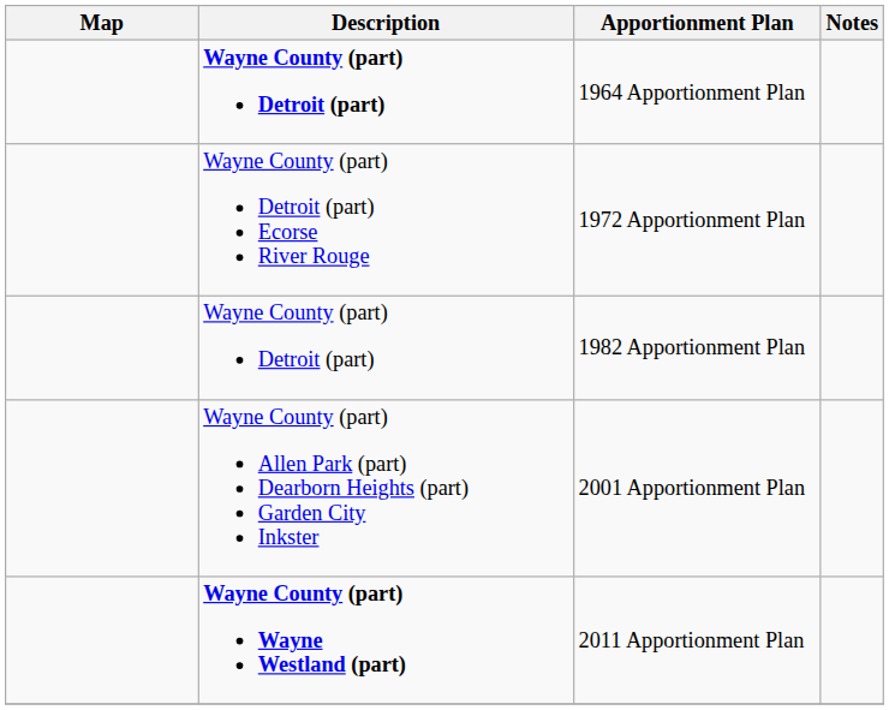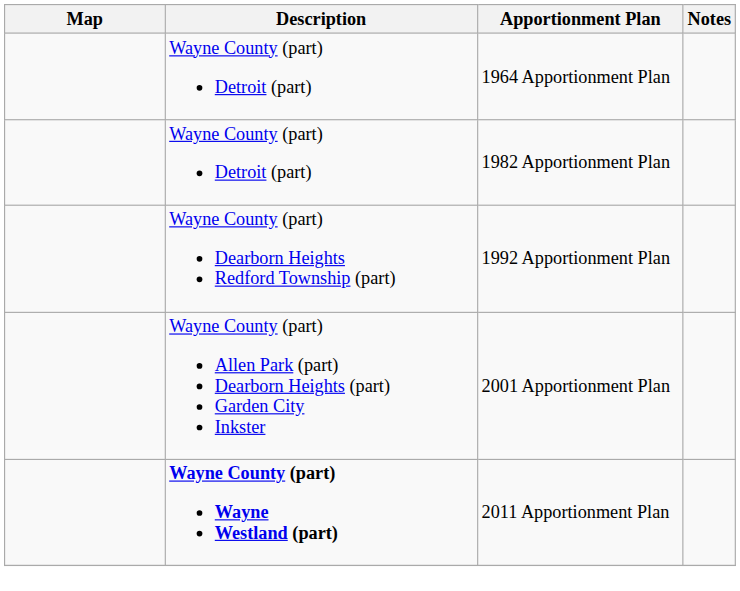 <table class="wikitable sortable">
 <tr>
 <th style="width:100pt;">Map</th>
 <th style="width:200pt;">Description</th>
 <th style="width:130pt;">Apportionment Plan</th>
 <th style="width:15pt;">Notes</th>
 </tr>
 <tr>
 <td></td>
-<td><strong><a href='#'>Wayne County</a> (part)<br><ul><li><a href='#'>Detroit</a> (part)</li></ul></strong></td>
+<td><a href='#'>Wayne County</a> (part)<br><ul><li><a href='#'>Detroit</a> (part)</li></ul></td>
 <td>1964 Apportionment Plan</td>
-<td></td>
-</tr>
-<tr>
-<td></td>
-<td><a href='#'>Wayne County</a> (part)<br><ul><li><a href='#'>Detroit</a> (part)</li><li><a href='#'>Ecorse</a></li><li><a href='#'>River Rouge</a></li></ul></td>
-<td>1972 Apportionment Plan</td>
 <td></td>
 </tr>
 <tr>
 <td></td>
 <td><a href='#'>Wayne County</a> (part)<br><ul><li><a href='#'>Detroit</a> (part)</li></ul></td>
 <td>1982 Apportionment Plan</td>
+<td></td>
+</tr>
+<tr>
+<td></td>
+<td><a href='#'>Wayne County</a> (part)<br><ul><li><a href='#'>Dearborn Heights</a></li><li><a href='#'>Redford Township</a> (part)</li></ul></td>
+<td>1992 Apportionment Plan</td>
 <td></td>
 </tr>
 <tr>
 <td></td>
 <td><a href='#'>Wayne County</a> (part)<br><ul><li><a href='#'>Allen Park</a> (part)</li><li><a href='#'>Dearborn Heights</a> (part)</li><li><a href='#'>Garden City</a></li><li><a href='#'>Inkster</a></li></ul></td>
 <td>2001 Apportionment Plan</td>
 <td></td>
 </tr>
 <tr>
 <td></td>
 <td><strong><a href='#'>Wayne County</a> (part)<br><ul><li><a href='#'>Wayne</a></li><li><a href='#'>Westland</a> (part)</li></ul></strong></td>
 <td>2011 Apportionment Plan</td>
 <td></td>
 </tr>
 <tr>
 </tr>
 </table>
